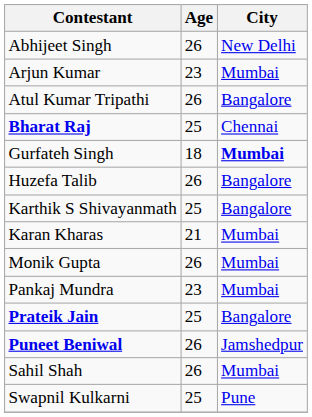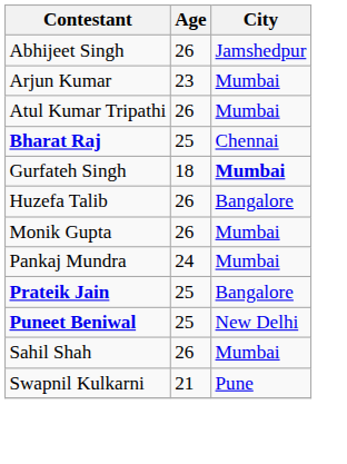 <table class="wikitable">
 <tr>
 <th>Contestant</th>
 <th>Age</th>
 <th>City</th>
 </tr>
 <tr>
 <td>Abhijeet Singh</td>
 <td>26</td>
-<td><a href='#'>New Delhi</a></td>
+<td><a href='#'>Jamshedpur</a></td>
 </tr>
 <tr>
 <td>Arjun Kumar</td>
 <td>23</td>
 <td><a href='#'>Mumbai</a></td>
 </tr>
 <tr>
 <td>Atul Kumar Tripathi</td>
 <td>26</td>
-<td><a href='#'>Bangalore</a></td>
+<td><a href='#'>Mumbai</a></td>
 </tr>
 <tr>
 <td><strong><a href='#'>Bharat Raj</a></strong></td>
 <td>25</td>
 <td><a href='#'>Chennai</a></td>
 </tr>
 <tr>
 <td>Gurfateh Singh</td>
 <td>18</td>
 <td><strong><a href='#'>Mumbai</a></strong></td>
 </tr>
 <tr>
 <td>Huzefa Talib</td>
 <td>26</td>
 <td><a href='#'>Bangalore</a></td>
 </tr>
 <tr>
-<td>Karthik S Shivayanmath</td>
-<td>25</td>
-<td><a href='#'>Bangalore</a></td>
-</tr>
-<tr>
-<td>Karan Kharas</td>
-<td>21</td>
-<td><a href='#'>Mumbai</a></td>
-</tr>
-<tr>
 <td>Monik Gupta</td>
 <td>26</td>
 <td><a href='#'>Mumbai</a></td>
 </tr>
 <tr>
 <td>Pankaj Mundra</td>
-<td>23</td>
+<td>24</td>
 <td><a href='#'>Mumbai</a></td>
 </tr>
 <tr>
 <td><strong><a href='#'>Prateik Jain</a></strong></td>
 <td>25</td>
 <td><a href='#'>Bangalore</a></td>
 </tr>
 <tr>
 <td><strong><a href='#'>Puneet Beniwal</a></strong></td>
-<td>26</td>
-<td><a href='#'>Jamshedpur</a></td>
+<td>25</td>
+<td><a href='#'>New Delhi</a></td>
 </tr>
 <tr>
 <td>Sahil Shah</td>
 <td>26</td>
 <td><a href='#'>Mumbai</a></td>
 </tr>
 <tr>
 <td>Swapnil Kulkarni</td>
-<td>25</td>
+<td>21</td>
 <td><a href='#'>Pune</a></td>
 </tr>
 <tr>
 </tr>
 </table>
